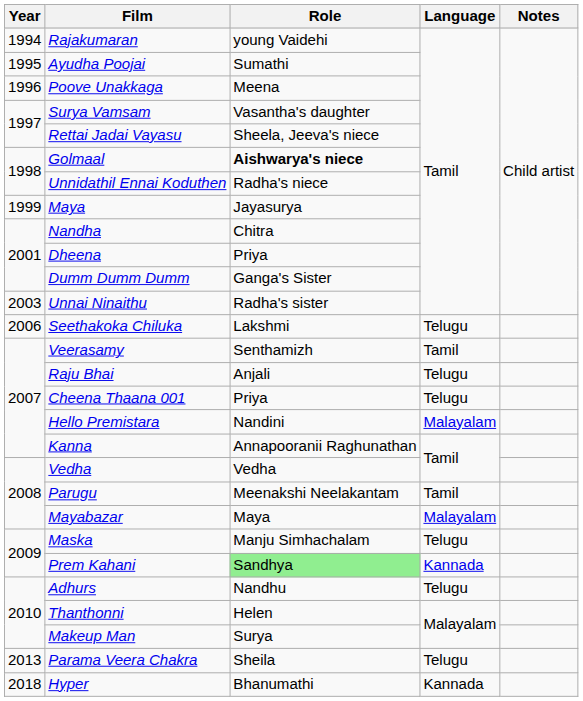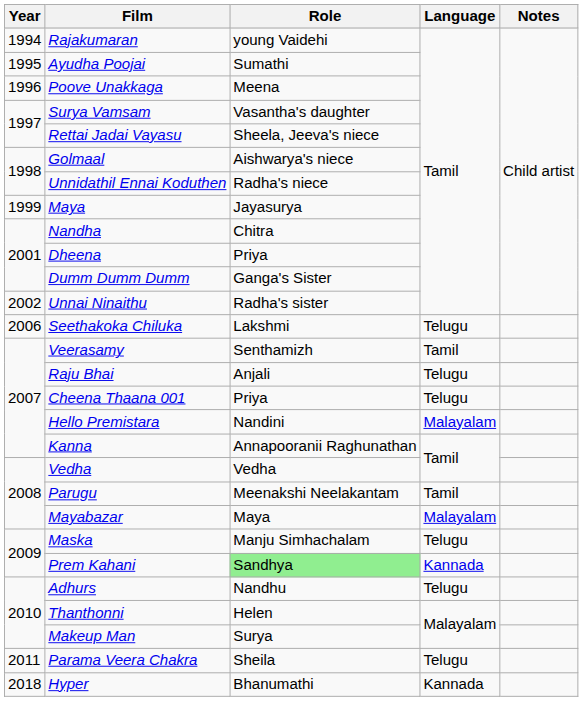 <table class="wikitable">
 <tr style="background:#ccc; text-align:center;">
 <th>Year</th>
 <th>Film</th>
 <th>Role</th>
 <th>Language</th>
 <th>Notes</th>
 </tr>
 <tr>
 <td>1994</td>
 <td><em><a href='#'>Rajakumaran</a></em></td>
 <td>young Vaidehi</td>
 <td rowspan=12>Tamil</td>
 <td rowspan="12">Child artist</td>
 </tr>
 <tr>
 <td>1995</td>
 <td><em><a href='#'>Ayudha Poojai</a></em></td>
 <td>Sumathi</td>
 </tr>
 <tr>
 <td>1996</td>
 <td><em><a href='#'>Poove Unakkaga</a></em></td>
 <td>Meena</td>
 </tr>
 <tr>
 <td rowspan=2>1997</td>
 <td><em> <a href='#'>Surya Vamsam</a></em></td>
 <td>Vasantha's daughter</td>
 </tr>
 <tr>
 <td><em><a href='#'>Rettai Jadai Vayasu</a></em></td>
 <td>Sheela, Jeeva's niece</td>
 </tr>
 <tr>
 <td rowspan=2>1998</td>
 <td><em><a href='#'>Golmaal</a></em></td>
-<td><strong>Aishwarya's niece</strong></td>
+<td>Aishwarya's niece</td>
 </tr>
 <tr>
 <td><em><a href='#'>Unnidathil Ennai Koduthen</a></em></td>
 <td>Radha's niece</td>
 </tr>
 <tr>
 <td>1999</td>
 <td><em><a href='#'>Maya</a></em></td>
 <td>Jayasurya</td>
 </tr>
 <tr>
 <td rowspan=3>2001</td>
 <td><em><a href='#'>Nandha</a></em></td>
 <td>Chitra</td>
 </tr>
 <tr>
 <td><em><a href='#'>Dheena</a></em></td>
 <td>Priya</td>
 </tr>
 <tr>
 <td><em><a href='#'>Dumm Dumm Dumm</a></em></td>
 <td>Ganga's Sister</td>
 </tr>
 <tr>
-<td>2003</td>
+<td>2002</td>
 <td><em><a href='#'>Unnai Ninaithu</a></em></td>
 <td>Radha's sister</td>
 </tr>
 <tr>
 <td>2006</td>
 <td><em><a href='#'>Seethakoka Chiluka</a></em></td>
 <td>Lakshmi</td>
 <td>Telugu</td>
 <td></td>
 </tr>
 <tr>
 <td rowspan="5">2007</td>
 <td><em><a href='#'>Veerasamy</a></em></td>
 <td>Senthamizh</td>
 <td>Tamil</td>
 <td></td>
 </tr>
 <tr>
 <td><em><a href='#'>Raju Bhai</a></em></td>
 <td>Anjali</td>
 <td>Telugu</td>
 <td></td>
 </tr>
 <tr>
 <td><em><a href='#'>Cheena Thaana 001</a></em></td>
 <td>Priya</td>
 <td>Telugu</td>
 <td></td>
 </tr>
 <tr>
 <td><em><a href='#'>Hello Premistara</a></em></td>
 <td>Nandini</td>
 <td><a href='#'>Malayalam</a></td>
 <td></td>
 </tr>
 <tr>
 <td><em><a href='#'>Kanna</a></em></td>
 <td>Annapooranii Raghunathan</td>
 <td rowspan=2>Tamil</td>
 <td></td>
 </tr>
 <tr>
 <td rowspan="3">2008</td>
 <td><em><a href='#'>Vedha</a></em></td>
 <td>Vedha</td>
 <td></td>
 </tr>
 <tr>
 <td><em><a href='#'>Parugu</a></em></td>
 <td>Meenakshi Neelakantam</td>
 <td>Tamil</td>
 <td></td>
 </tr>
 <tr>
 <td><em><a href='#'>Mayabazar</a></em></td>
 <td>Maya</td>
 <td><a href='#'>Malayalam</a></td>
 <td></td>
 </tr>
 <tr>
 <td rowspan="2">2009</td>
 <td><em><a href='#'>Maska</a></em></td>
 <td>Manju Simhachalam</td>
 <td>Telugu</td>
 <td></td>
 </tr>
 <tr>
 <td><em><a href='#'>Prem Kahani</a></em></td>
 <td style="background: lightgreen;">Sandhya</td>
 <td><a href='#'>Kannada</a></td>
 <td></td>
 </tr>
 <tr>
 <td rowspan="3">2010</td>
 <td><em><a href='#'>Adhurs</a></em></td>
 <td>Nandhu</td>
 <td>Telugu</td>
 <td></td>
 </tr>
 <tr>
 <td><em><a href='#'>Thanthonni</a></em></td>
 <td>Helen</td>
 <td rowspan=2>Malayalam</td>
 <td></td>
 </tr>
 <tr>
 <td><em><a href='#'>Makeup Man</a></em></td>
 <td>Surya</td>
 <td></td>
 </tr>
 <tr>
-<td>2013</td>
+<td>2011</td>
 <td><em><a href='#'>Parama Veera Chakra</a></em></td>
 <td>Sheila</td>
 <td>Telugu</td>
 <td></td>
 </tr>
 <tr>
 <td>2018</td>
 <td><em><a href='#'>Hyper</a></em></td>
 <td>Bhanumathi</td>
 <td>Kannada</td>
 <td></td>
 </tr>
 </table>
